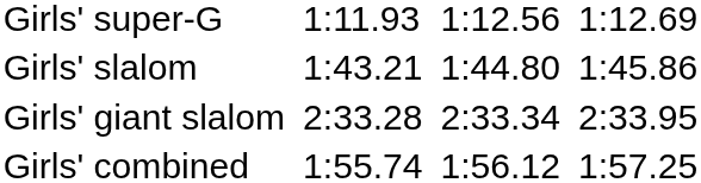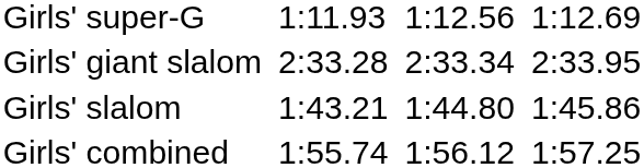 <table>
 <tr>
 <td>Girls' super-G<br></td>
 <td></td>
 <td>1:11.93</td>
 <td></td>
 <td>1:12.56</td>
 <td></td>
 <td>1:12.69</td>
 </tr>
 <tr>
+<td>Girls' giant slalom<br></td>
+<td></td>
+<td>2:33.28</td>
+<td></td>
+<td>2:33.34</td>
+<td></td>
+<td>2:33.95</td>
+</tr>
+<tr>
 <td>Girls' slalom<br></td>
 <td></td>
 <td>1:43.21</td>
 <td></td>
 <td>1:44.80</td>
 <td></td>
 <td>1:45.86</td>
-</tr>
-<tr>
-<td>Girls' giant slalom<br></td>
-<td></td>
-<td>2:33.28</td>
-<td></td>
-<td>2:33.34</td>
-<td></td>
-<td>2:33.95</td>
 </tr>
 <tr>
 <td>Girls' combined<br></td>
 <td></td>
 <td>1:55.74</td>
 <td></td>
 <td>1:56.12</td>
 <td></td>
 <td>1:57.25</td>
 </tr>
 </table>
